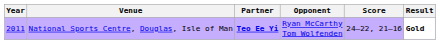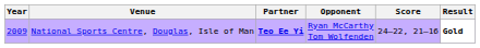 <table class="sortable wikitable" style="font-size: 90%;">
 <tr>
 <th>Year</th>
 <th>Venue</th>
 <th>Partner</th>
 <th>Opponent</th>
 <th>Score</th>
 <th>Result</th>
 </tr>
 <tr style="background:#C6AEFF">
-<td align="center"><a href='#'>2011</a></td>
+<td align="center"><a href='#'>2009</a></td>
 <td align="left"><a href='#'>National Sports Centre</a>, <a href='#'>Douglas</a>, Isle of Man</td>
 <td align="left"><strong> <a href='#'>Teo Ee Yi</a></strong></td>
 <td align="left"> <a href='#'>Ryan McCarthy</a><br> <a href='#'>Tom Wolfenden</a></td>
 <td align="left">24–22, 21–16</td>
 <td style="text-align:left; background:white"> <strong>Gold</strong></td>
 </tr>
 </table>
